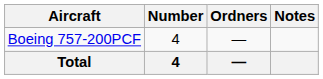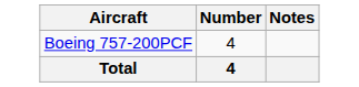 <table class="wikitable" style="margin:0.5em auto; text-align:center">
 <tr>
 <th>Aircraft</th>
 <th>Number</th>
-<th>Ordners</th>
 <th>Notes</th>
 </tr>
 <tr>
 <td><a href='#'>Boeing 757-200PCF</a></td>
 <td>4</td>
-<td>—</td>
 <td></td>
 </tr>
 <tr>
 <th>Total</th>
 <th>4</th>
-<th>—</th>
 <th></th>
 </tr>
 </table>
